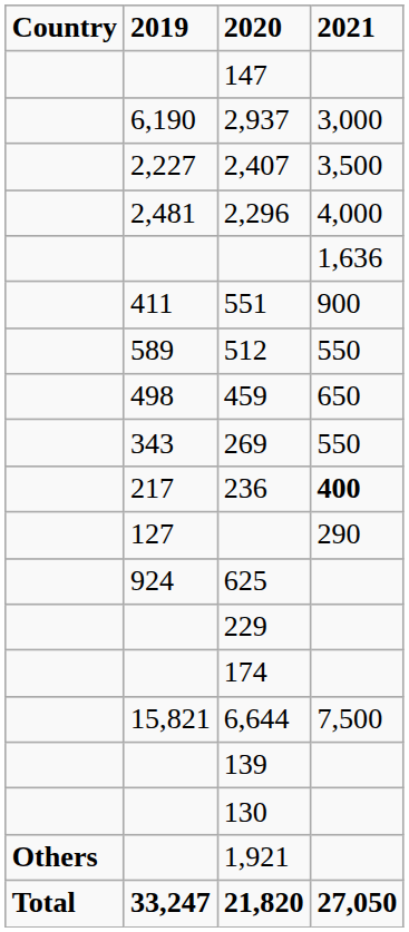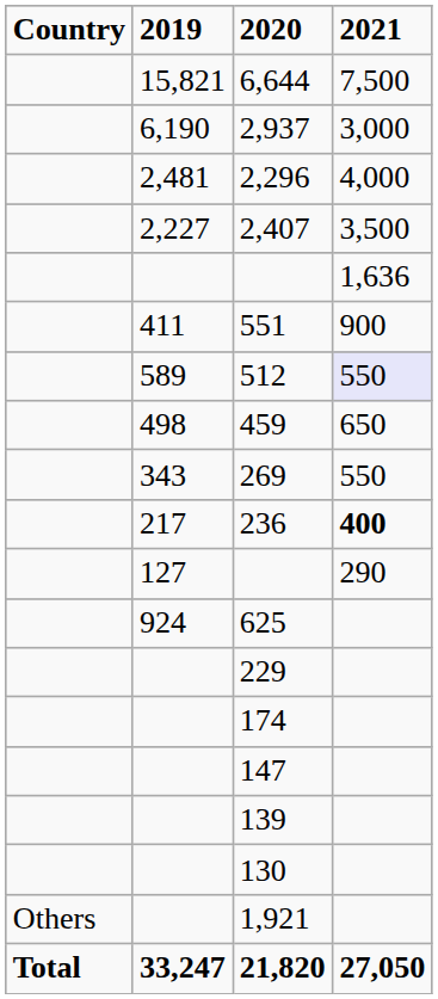 <table class="wikitable mw-collapsible mw-collapsed">
 <tr>
 <td><strong>Country</strong></td>
 <td><strong>2019</strong></td>
 <td><strong>2020</strong></td>
 <td><strong>2021</strong></td>
 </tr>
 <tr>
 <td></td>
-<td></td>
-<td>147</td>
-<td></td>
+<td>15,821</td>
+<td>6,644</td>
+<td>7,500</td>
 </tr>
 <tr>
 <td></td>
 <td>6,190</td>
 <td>2,937</td>
 <td>3,000</td>
 </tr>
 <tr>
 <td></td>
+<td>2,481</td>
+<td>2,296</td>
+<td>4,000</td>
+</tr>
+<tr>
+<td></td>
 <td>2,227</td>
 <td>2,407</td>
 <td>3,500</td>
-</tr>
-<tr>
-<td></td>
-<td>2,481</td>
-<td>2,296</td>
-<td>4,000</td>
 </tr>
 <tr>
 <td></td>
 <td></td>
 <td></td>
 <td>1,636</td>
 </tr>
 <tr>
 <td></td>
 <td>411</td>
 <td>551</td>
 <td>900</td>
 </tr>
 <tr>
 <td></td>
 <td>589</td>
 <td>512</td>
-<td>550</td>
+<td style="background: lavender;">550</td>
 </tr>
 <tr>
 <td></td>
 <td>498</td>
 <td>459</td>
 <td>650</td>
 </tr>
 <tr>
 <td></td>
 <td>343</td>
 <td>269</td>
 <td>550</td>
 </tr>
 <tr>
 <td></td>
 <td>217</td>
 <td>236</td>
 <td><strong>400</strong></td>
 </tr>
 <tr>
 <td></td>
 <td>127</td>
 <td></td>
 <td>290</td>
 </tr>
 <tr>
 <td></td>
 <td>924</td>
 <td>625</td>
 <td></td>
 </tr>
 <tr>
 <td></td>
 <td></td>
 <td>229</td>
 <td></td>
 </tr>
 <tr>
 <td></td>
 <td></td>
 <td>174</td>
 <td></td>
 </tr>
 <tr>
 <td></td>
-<td>15,821</td>
-<td>6,644</td>
-<td>7,500</td>
+<td></td>
+<td>147</td>
+<td></td>
 </tr>
 <tr>
 <td></td>
 <td></td>
 <td>139</td>
 <td></td>
 </tr>
 <tr>
 <td></td>
 <td></td>
 <td>130</td>
 <td></td>
 </tr>
 <tr>
-<td><strong>Others</strong></td>
+<td>Others</td>
 <td></td>
 <td>1,921</td>
 <td></td>
 </tr>
 <tr>
 <td><strong>Total</strong></td>
 <td><strong>33,247</strong></td>
 <td><strong>21,820</strong></td>
 <td><strong>27,050</strong></td>
 </tr>
 </table>
